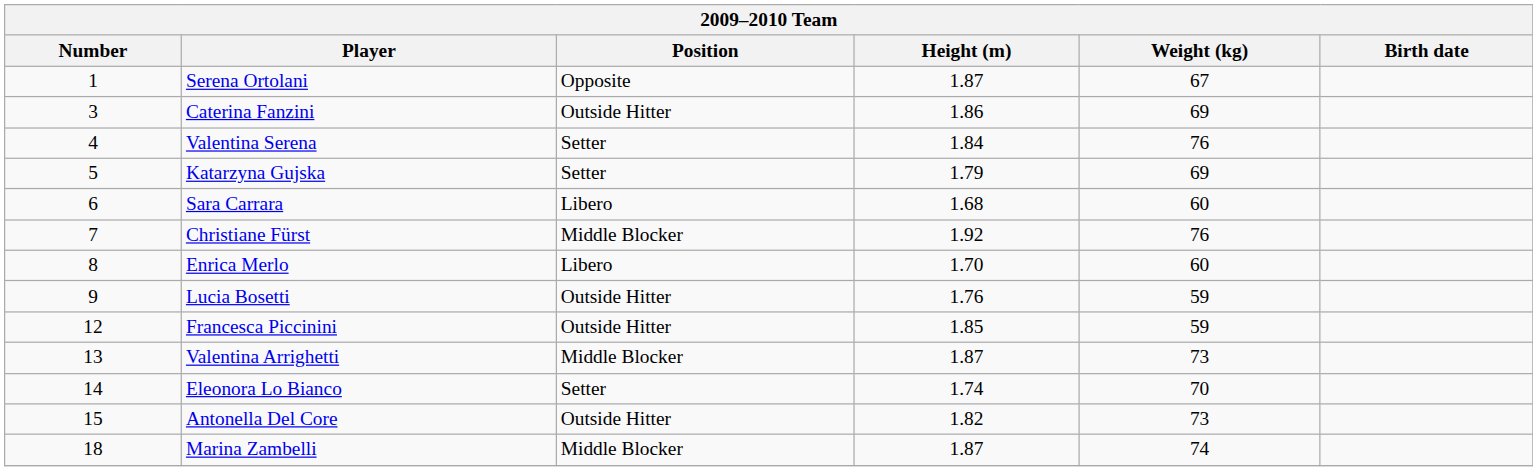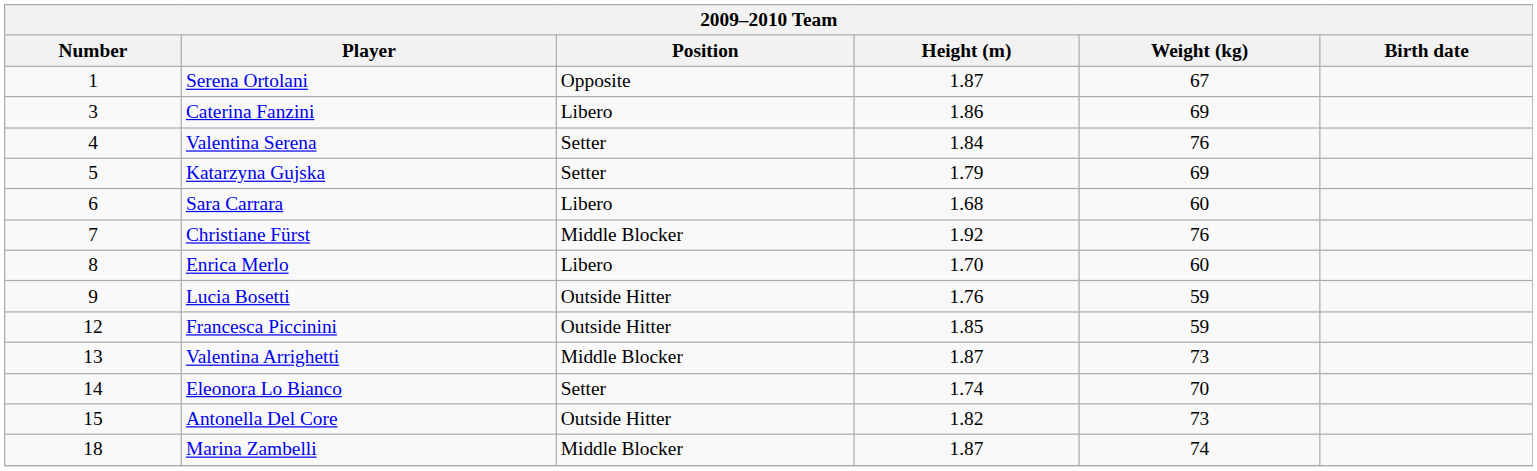 <table class="wikitable" style="width:100%;">
 <tr>
 <th colspan=6><strong>2009–2010 Team</strong></th>
 </tr>
 <tr>
 <th>Number</th>
 <th>Player</th>
 <th>Position</th>
 <th>Height (m)</th>
 <th>Weight (kg)</th>
 <th>Birth date</th>
 </tr>
 <tr>
 <td align=center>1</td>
 <td> <a href='#'>Serena Ortolani</a></td>
 <td>Opposite</td>
 <td align=center>1.87</td>
 <td align=center>67</td>
 <td></td>
 </tr>
 <tr>
 <td align=center>3</td>
 <td> <a href='#'>Caterina Fanzini</a></td>
-<td>Outside Hitter</td>
+<td>Libero</td>
 <td align=center>1.86</td>
 <td align=center>69</td>
 <td></td>
 </tr>
 <tr>
 <td align=center>4</td>
 <td> <a href='#'>Valentina Serena</a></td>
 <td>Setter</td>
 <td align=center>1.84</td>
 <td align=center>76</td>
 <td></td>
 </tr>
 <tr>
 <td align=center>5</td>
 <td> <a href='#'>Katarzyna Gujska</a></td>
 <td>Setter</td>
 <td align=center>1.79</td>
 <td align=center>69</td>
 <td></td>
 </tr>
 <tr>
 <td align=center>6</td>
 <td> <a href='#'>Sara Carrara</a></td>
 <td>Libero</td>
 <td align=center>1.68</td>
 <td align=center>60</td>
 <td></td>
 </tr>
 <tr>
 <td align=center>7</td>
 <td> <a href='#'>Christiane Fürst</a></td>
 <td>Middle Blocker</td>
 <td align=center>1.92</td>
 <td align=center>76</td>
 <td></td>
 </tr>
 <tr>
 <td align=center>8</td>
 <td> <a href='#'>Enrica Merlo</a></td>
 <td>Libero</td>
 <td align=center>1.70</td>
 <td align=center>60</td>
 <td></td>
 </tr>
 <tr>
 <td align=center>9</td>
 <td> <a href='#'>Lucia Bosetti</a></td>
 <td>Outside Hitter</td>
 <td align=center>1.76</td>
 <td align=center>59</td>
 <td></td>
 </tr>
 <tr>
 <td align=center>12</td>
 <td> <a href='#'>Francesca Piccinini</a></td>
 <td>Outside Hitter</td>
 <td align=center>1.85</td>
 <td align=center>59</td>
 <td></td>
 </tr>
 <tr>
 <td align=center>13</td>
 <td> <a href='#'>Valentina Arrighetti</a></td>
 <td>Middle Blocker</td>
 <td align=center>1.87</td>
 <td align=center>73</td>
 <td></td>
 </tr>
 <tr>
 <td align=center>14</td>
 <td> <a href='#'>Eleonora Lo Bianco</a></td>
 <td>Setter</td>
 <td align=center>1.74</td>
 <td align=center>70</td>
 <td></td>
 </tr>
 <tr>
 <td align=center>15</td>
 <td> <a href='#'>Antonella Del Core</a></td>
 <td>Outside Hitter</td>
 <td align=center>1.82</td>
 <td align=center>73</td>
 <td></td>
 </tr>
 <tr>
 <td align=center>18</td>
 <td> <a href='#'>Marina Zambelli</a></td>
 <td>Middle Blocker</td>
 <td align=center>1.87</td>
 <td align=center>74</td>
 <td></td>
 </tr>
 <tr>
 </tr>
 </table>
